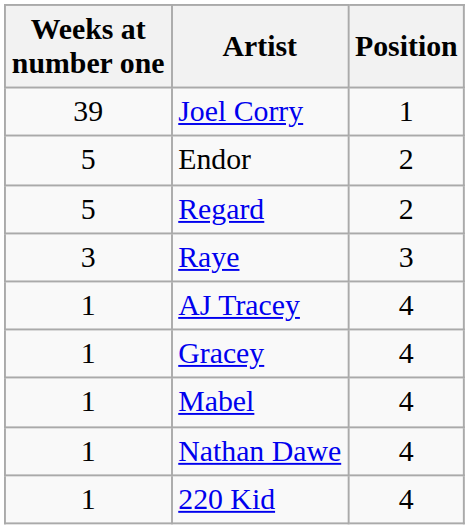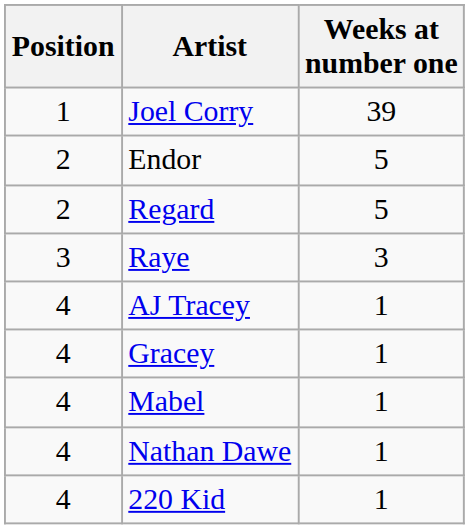 <table class="wikitable sortable plainrowheaders" style="font-size:97%;">
 <tr>
+<th scope=col>Position</th>
+<th scope=col>Artist</th>
 <th scope=col>Weeks at<br>number one</th>
-<th scope=col>Artist</th>
-<th scope=col>Position</th>
 </tr>
 <tr>
+<td align=center>1</td>
+<td><a href='#'>Joel Corry</a></td>
 <td align=center>39</td>
-<td><a href='#'>Joel Corry</a></td>
-<td align=center>1</td>
 </tr>
 <tr>
+<td align=center>2</td>
+<td>Endor</td>
 <td align=center>5</td>
-<td>Endor</td>
-<td align=center>2</td>
 </tr>
 <tr>
+<td align=center>2</td>
+<td><a href='#'>Regard</a></td>
 <td align=center>5</td>
-<td><a href='#'>Regard</a></td>
-<td align=center>2</td>
 </tr>
 <tr>
 <td align=center>3</td>
 <td><a href='#'>Raye</a></td>
 <td align=center>3</td>
 </tr>
 <tr>
+<td align=center>4</td>
+<td><a href='#'>AJ Tracey</a></td>
 <td align=center>1</td>
-<td><a href='#'>AJ Tracey</a></td>
-<td align=center>4</td>
 </tr>
 <tr>
+<td align=center>4</td>
+<td><a href='#'>Gracey</a></td>
 <td align=center>1</td>
-<td><a href='#'>Gracey</a></td>
-<td align=center>4</td>
 </tr>
 <tr>
+<td align=center>4</td>
+<td><a href='#'>Mabel</a></td>
 <td align=center>1</td>
-<td><a href='#'>Mabel</a></td>
-<td align=center>4</td>
 </tr>
 <tr>
+<td align=center>4</td>
+<td><a href='#'>Nathan Dawe</a></td>
 <td align=center>1</td>
-<td><a href='#'>Nathan Dawe</a></td>
-<td align=center>4</td>
 </tr>
 <tr>
+<td align=center>4</td>
+<td><a href='#'>220 Kid</a></td>
 <td align=center>1</td>
-<td><a href='#'>220 Kid</a></td>
-<td align=center>4</td>
 </tr>
 </table>
